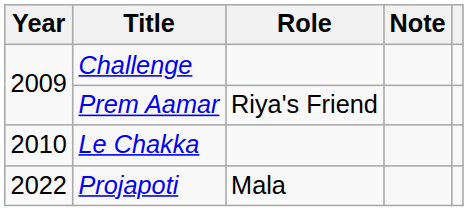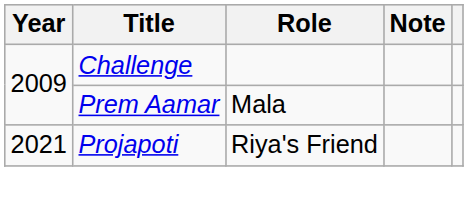 <table class="wikitable sortable">
 <tr>
 <th>Year</th>
 <th>Title</th>
 <th>Role</th>
 <th>Note</th>
 <th></th>
 </tr>
 <tr>
 <td rowspan="2">2009</td>
 <td><em><a href='#'>Challenge</a></em></td>
 <td></td>
 <td></td>
 <td></td>
 </tr>
 <tr>
 <td><em><a href='#'>Prem Aamar</a></em></td>
+<td>Mala</td>
+<td></td>
+<td></td>
+</tr>
+<tr>
+<td>2021</td>
+<td style=><em><a href='#'>Projapoti</a></em></td>
 <td>Riya's Friend</td>
 <td></td>
 <td></td>
 </tr>
-<tr>
-<td>2010</td>
-<td><em><a href='#'>Le Chakka</a></em></td>
-<td></td>
-<td></td>
-<td></td>
-</tr>
-<tr>
-<td>2022</td>
-<td style=><em><a href='#'>Projapoti</a></em></td>
-<td>Mala</td>
-<td></td>
-<td></td>
-</tr>
 </table>
